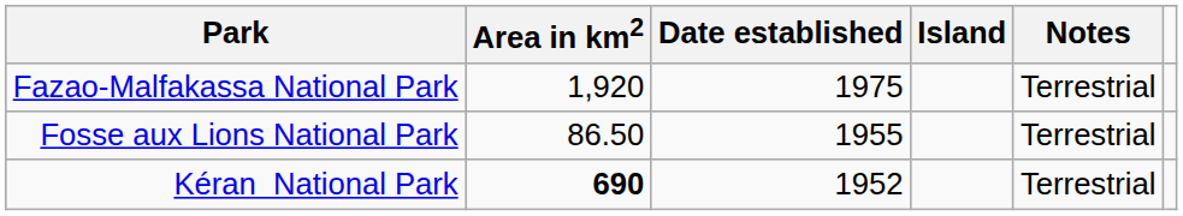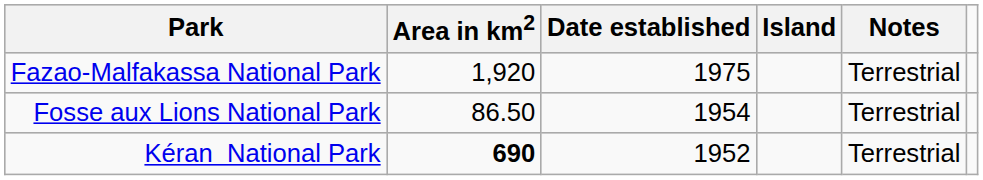 <table class="wikitable sortable" style="text-align: right;">
 <tr>
 <th>Park</th>
 <th>Area in km<sup>2</sup></th>
 <th>Date established</th>
 <th>Island</th>
 <th>Notes</th>
 </tr>
 <tr>
 <td><a href='#'>Fazao-Malfakassa National Park</a></td>
 <td>1,920</td>
 <td>1975</td>
 <td></td>
 <td>Terrestrial</td>
 <td></td>
 </tr>
 <tr>
 <td><a href='#'>Fosse aux Lions National Park</a></td>
 <td>86.50</td>
-<td>1955</td>
+<td>1954</td>
 <td></td>
 <td>Terrestrial</td>
 <td></td>
 </tr>
 <tr>
 <td><a href='#'>Kéran  National Park</a></td>
 <td><strong>690</strong></td>
 <td>1952</td>
 <td></td>
 <td>Terrestrial</td>
 <td></td>
 </tr>
 </table>
